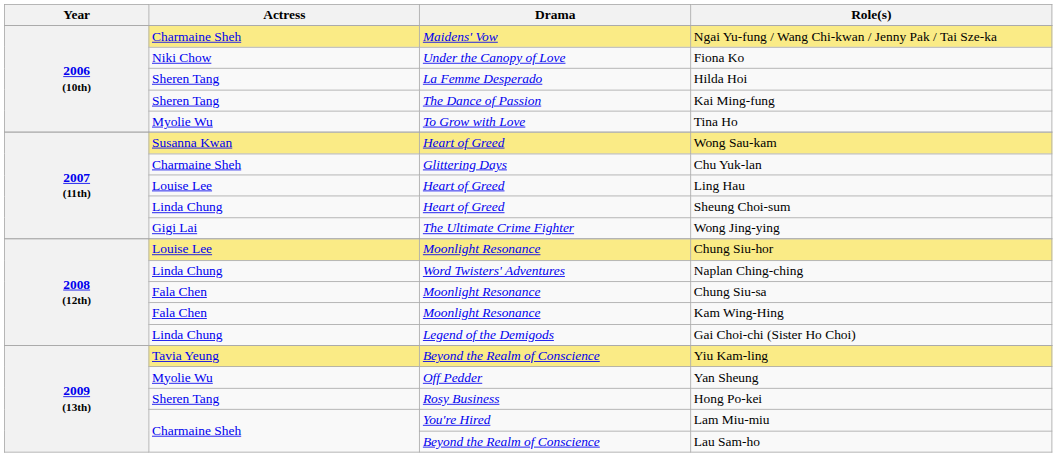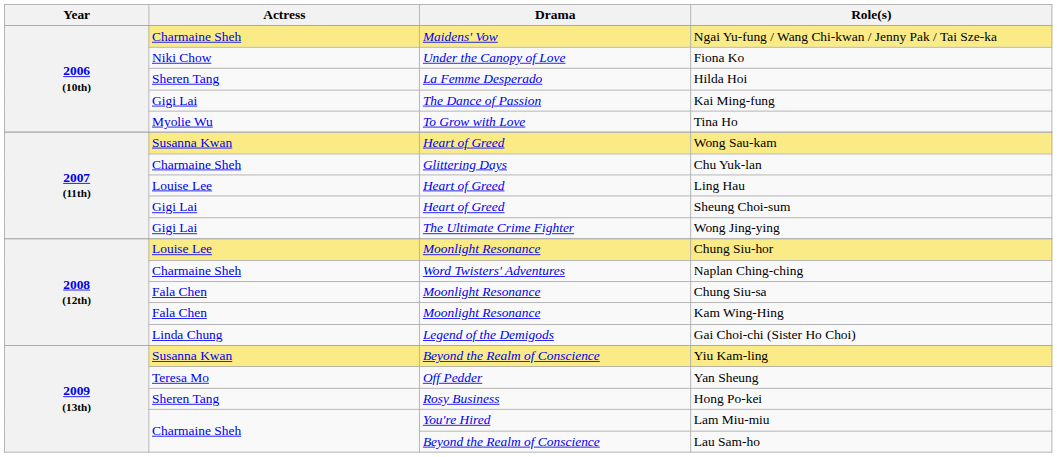 <table class="wikitable">
 <tr>
 <th width="8%">Year</th>
 <th width="15%">Actress</th>
 <th width="15%">Drama</th>
 <th width="20%">Role(s)</th>
 </tr>
 <tr>
 </tr>
 <tr>
 <th scope="row" rowspan=6 style="text-align:center"><strong><a href='#'>2006</a></strong> <br><small>(10th)</small></th>
 </tr>
 <tr style="background:#FAEB86">
 <td><a href='#'>Charmaine Sheh</a> </td>
 <td><em><a href='#'>Maidens' Vow</a></em></td>
 <td>Ngai Yu-fung / Wang Chi-kwan / Jenny Pak / Tai Sze-ka</td>
 </tr>
 <tr>
 <td><a href='#'>Niki Chow</a></td>
 <td><em><a href='#'>Under the Canopy of Love</a></em></td>
 <td>Fiona Ko</td>
 </tr>
 <tr>
 <td><a href='#'>Sheren Tang</a></td>
 <td><em><a href='#'>La Femme Desperado</a></em></td>
 <td>Hilda Hoi</td>
 </tr>
 <tr>
-<td><a href='#'>Sheren Tang</a></td>
+<td><a href='#'>Gigi Lai</a></td>
 <td><em><a href='#'>The Dance of Passion</a></em></td>
 <td>Kai Ming-fung</td>
 </tr>
 <tr>
 <td><a href='#'>Myolie Wu</a></td>
 <td><em><a href='#'>To Grow with Love</a></em></td>
 <td>Tina Ho</td>
 </tr>
 <tr>
 </tr>
 <tr>
 <th scope="row" rowspan=6 style="text-align:center"><strong><a href='#'>2007</a></strong><br><small>(11th)</small></th>
 </tr>
 <tr style="background:#FAEB86">
 <td><a href='#'>Susanna Kwan</a> </td>
 <td><em><a href='#'>Heart of Greed</a></em></td>
 <td>Wong Sau-kam</td>
 </tr>
 <tr>
 <td><a href='#'>Charmaine Sheh</a></td>
 <td><em><a href='#'>Glittering Days</a></em></td>
 <td>Chu Yuk-lan</td>
 </tr>
 <tr>
 <td><a href='#'>Louise Lee</a></td>
 <td><em><a href='#'>Heart of Greed</a></em></td>
 <td>Ling Hau</td>
 </tr>
 <tr>
-<td><a href='#'>Linda Chung</a></td>
+<td><a href='#'>Gigi Lai</a></td>
 <td><em><a href='#'>Heart of Greed</a></em></td>
 <td>Sheung Choi-sum</td>
 </tr>
 <tr>
 <td><a href='#'>Gigi Lai</a></td>
 <td><em><a href='#'>The Ultimate Crime Fighter</a></em></td>
 <td>Wong Jing-ying</td>
 </tr>
 <tr>
 </tr>
 <tr>
 <th scope="row" rowspan=6 style="text-align:center"><strong><a href='#'>2008</a></strong><br><small>(12th)</small></th>
 </tr>
 <tr style="background:#FAEB86">
 <td><a href='#'>Louise Lee</a> </td>
 <td><em><a href='#'>Moonlight Resonance</a></em></td>
 <td>Chung Siu-hor</td>
 </tr>
 <tr>
-<td><a href='#'>Linda Chung</a></td>
+<td><a href='#'>Charmaine Sheh</a></td>
 <td><em><a href='#'>Word Twisters' Adventures</a></em></td>
 <td>Naplan Ching-ching</td>
 </tr>
 <tr>
 <td><a href='#'>Fala Chen</a></td>
 <td><em><a href='#'>Moonlight Resonance</a></em></td>
 <td>Chung Siu-sa</td>
 </tr>
 <tr>
 <td><a href='#'>Fala Chen</a></td>
 <td><em><a href='#'>Moonlight Resonance</a></em></td>
 <td>Kam Wing-Hing</td>
 </tr>
 <tr>
 <td><a href='#'>Linda Chung</a></td>
 <td><em><a href='#'>Legend of the Demigods</a></em></td>
 <td>Gai Choi-chi (Sister Ho Choi)</td>
 </tr>
 <tr>
 </tr>
 <tr>
 <th scope="row" rowspan=6 style="text-align:center"><strong><a href='#'>2009</a></strong><br><small>(13th)</small></th>
 </tr>
 <tr style="background:#FAEB86">
-<td><a href='#'>Tavia Yeung</a> </td>
+<td><a href='#'>Susanna Kwan</a></td>
 <td><em><a href='#'>Beyond the Realm of Conscience</a></em></td>
 <td>Yiu Kam-ling</td>
 </tr>
 <tr>
-<td><a href='#'>Myolie Wu</a></td>
+<td><a href='#'>Teresa Mo</a></td>
 <td><em><a href='#'>Off Pedder</a></em></td>
 <td>Yan Sheung</td>
 </tr>
 <tr>
 <td><a href='#'>Sheren Tang</a></td>
 <td><em><a href='#'>Rosy Business</a></em></td>
 <td>Hong Po-kei</td>
 </tr>
 <tr>
 <td rowspan="2"><a href='#'>Charmaine Sheh</a></td>
 <td><em><a href='#'>You're Hired</a></em></td>
 <td>Lam Miu-miu</td>
 </tr>
 <tr>
 <td><em><a href='#'>Beyond the Realm of Conscience</a></em></td>
 <td>Lau Sam-ho</td>
 </tr>
 </table>
